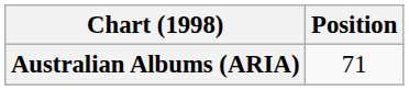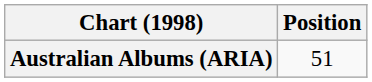 <table class="wikitable plainrowheaders">
 <tr>
 <th scope="col">Chart (1998)</th>
 <th scope="col">Position</th>
 </tr>
 <tr>
 <th scope="row">Australian Albums (ARIA)</th>
-<td style="text-align:center;">71</td>
+<td style="text-align:center;">51</td>
 </tr>
 </table>
